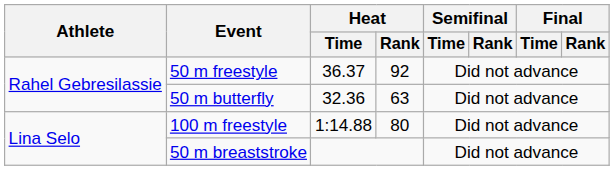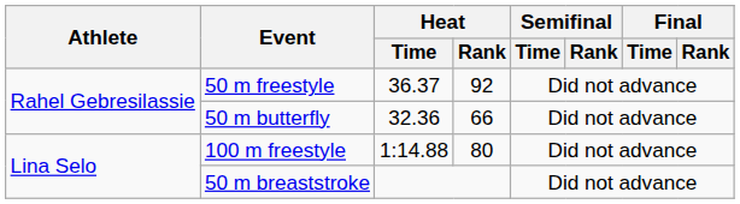 <table class="wikitable" style="text-align:center; font-size:90%">
 <tr>
 <th rowspan="2">Athlete</th>
 <th rowspan="2">Event</th>
 <th colspan="2">Heat</th>
 <th colspan="2">Semifinal</th>
 <th colspan="2">Final</th>
 </tr>
 <tr style="font-size:95%">
 <th>Time</th>
 <th>Rank</th>
 <th>Time</th>
 <th>Rank</th>
 <th>Time</th>
 <th>Rank</th>
 </tr>
 <tr>
 <td align=left rowspan=2><a href='#'>Rahel Gebresilassie</a></td>
 <td align=left><a href='#'>50 m freestyle</a></td>
 <td>36.37</td>
 <td>92</td>
 <td colspan=4>Did not advance</td>
 </tr>
 <tr>
 <td align=left><a href='#'>50 m butterfly</a></td>
 <td>32.36</td>
-<td>63</td>
+<td>66</td>
 <td colspan=4>Did not advance</td>
 </tr>
 <tr>
 <td align=left rowspan=2><a href='#'>Lina Selo</a></td>
 <td align=left><a href='#'>100 m freestyle</a></td>
 <td>1:14.88</td>
 <td>80</td>
 <td colspan=4>Did not advance</td>
 </tr>
 <tr>
 <td align=left><a href='#'>50 m breaststroke</a></td>
 <td colspan=2></td>
 <td colspan=4>Did not advance</td>
 </tr>
 </table>
